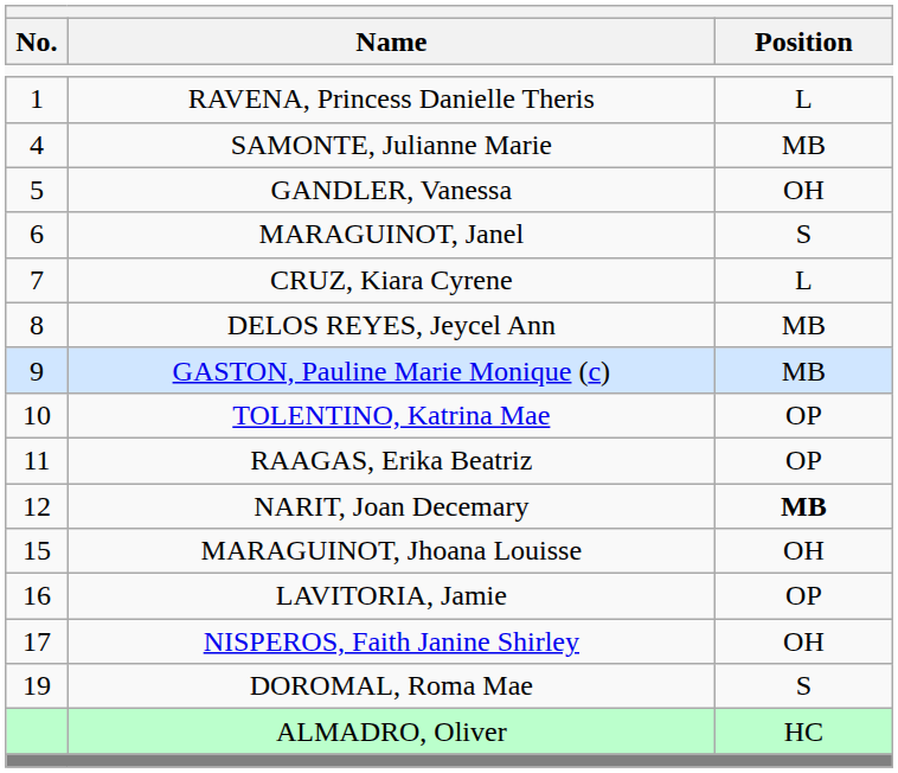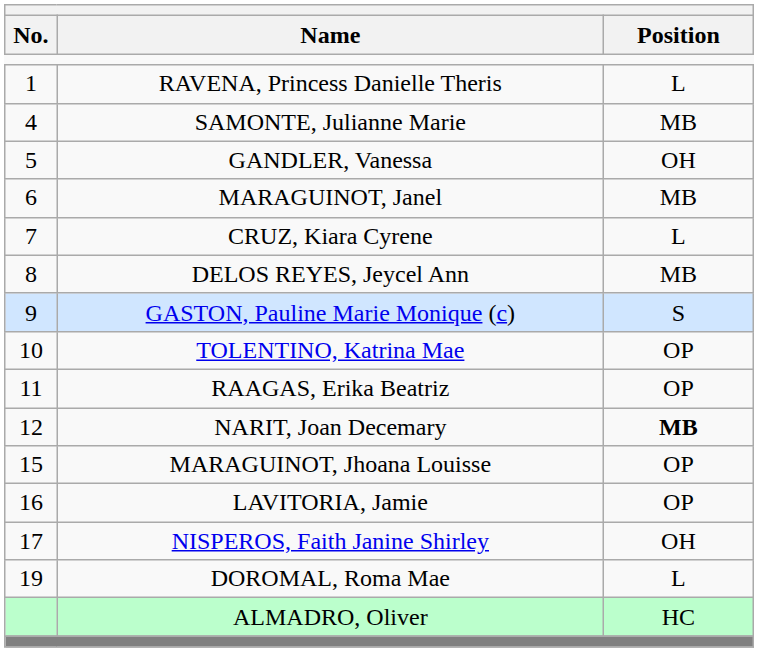 <table class='wikitable mw-collapsible mw-collapsed' style="text-align: center; width: 500px; border: none">
 <tr>
 <th style='text-align: left;' colspan=3></th>
 </tr>
 <tr>
 <th style='width: 7%;'>No.</th>
 <th>Name</th>
 <th style='width: 20%;'>Position</th>
 </tr>
 <tr>
 <td style='border: none;'></td>
 </tr>
 <tr>
 <td>1</td>
 <td>RAVENA, Princess Danielle Theris</td>
 <td>L</td>
 </tr>
 <tr>
 <td>4</td>
 <td>SAMONTE, Julianne Marie</td>
 <td>MB</td>
 </tr>
 <tr>
 <td>5</td>
 <td>GANDLER, Vanessa</td>
 <td>OH</td>
 </tr>
 <tr>
 <td>6</td>
 <td>MARAGUINOT, Janel</td>
-<td>S</td>
+<td>MB</td>
 </tr>
 <tr>
 <td>7</td>
 <td>CRUZ, Kiara Cyrene</td>
 <td>L</td>
 </tr>
 <tr>
 <td>8</td>
 <td>DELOS REYES, Jeycel Ann</td>
 <td>MB</td>
 </tr>
 <tr bgcolor=#D0E6FF>
 <td>9</td>
 <td><a href='#'>GASTON, Pauline Marie Monique</a> (<a href='#'>c</a>)</td>
-<td>MB</td>
+<td>S</td>
 </tr>
 <tr>
 <td>10</td>
 <td><a href='#'>TOLENTINO, Katrina Mae</a></td>
 <td>OP</td>
 </tr>
 <tr>
 <td>11</td>
 <td>RAAGAS, Erika Beatriz</td>
 <td>OP</td>
 </tr>
 <tr>
 <td>12</td>
 <td>NARIT, Joan Decemary</td>
 <td><strong>MB</strong></td>
 </tr>
 <tr>
 <td>15</td>
 <td>MARAGUINOT, Jhoana Louisse</td>
-<td>OH</td>
+<td>OP</td>
 </tr>
 <tr>
 <td>16</td>
 <td>LAVITORIA, Jamie</td>
 <td>OP</td>
 </tr>
 <tr>
 <td>17</td>
 <td><a href='#'>NISPEROS, Faith Janine Shirley</a></td>
 <td>OH</td>
 </tr>
 <tr>
 <td>19</td>
 <td>DOROMAL, Roma Mae</td>
-<td>S</td>
+<td>L</td>
 </tr>
 <tr bgcolor=#BBFFCC>
 <td></td>
 <td>ALMADRO, Oliver</td>
 <td>HC</td>
 </tr>
 <tr>
 <th style='background: grey;' colspan=3></th>
 </tr>
 </table>
